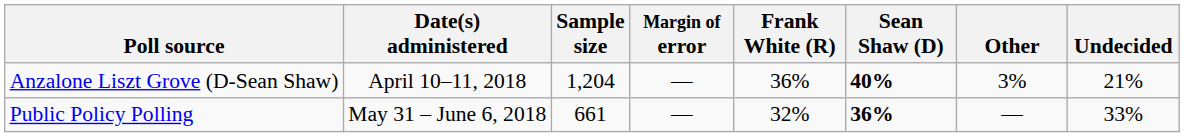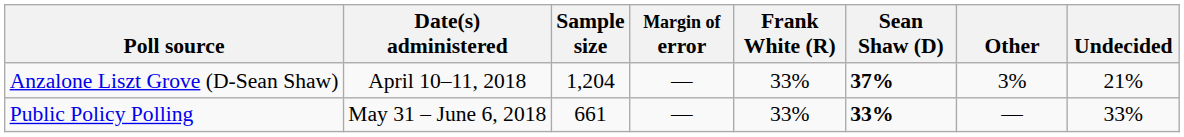 <table class=wikitable>
 <tr valign= bottom>
 <th>Poll source</th>
 <th>Date(s)<br>administered</th>
 <th class=small>Sample<br>size</th>
 <th style="width:70px;"><small>Margin of</small><br>error</th>
 <th style="width:75px;">Frank<br>White (R)</th>
 <th style="width:75px;">Sean<br>Shaw (D)</th>
 <th style="width:75px;">Other</th>
 <th style="width:75px;">Undecided</th>
 </tr>
 <tr>
 <td><a href='#'>Anzalone Liszt Grove</a> (D-Sean Shaw)</td>
 <td align=center>April 10–11, 2018</td>
 <td align=center>1,204</td>
 <td align=center>—</td>
-<td align=center>36%</td>
-<td><strong>40%</strong></td>
+<td align=center>33%</td>
+<td><strong>37%</strong></td>
 <td align=center>3%</td>
 <td align=center>21%</td>
 </tr>
 <tr>
 <td><a href='#'>Public Policy Polling</a></td>
 <td align=center>May 31 – June 6, 2018</td>
 <td align=center>661</td>
 <td align=center>—</td>
-<td align=center>32%</td>
-<td><strong>36%</strong></td>
+<td align=center>33%</td>
+<td><strong>33%</strong></td>
 <td align=center>—</td>
 <td align=center>33%</td>
 </tr>
 </table>
